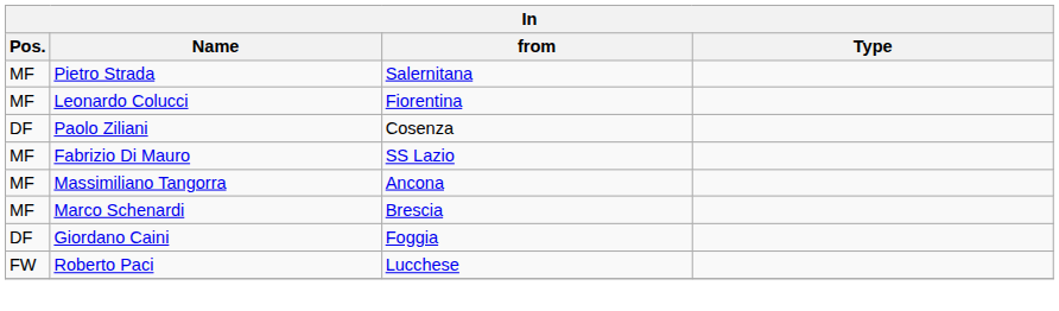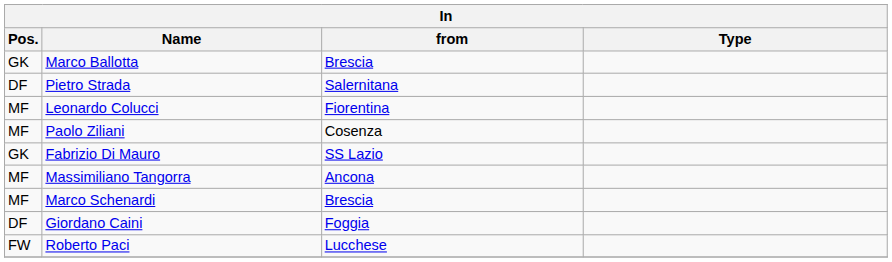 <table class="wikitable" style="font-size:90%;width:99%;">
 <tr>
 <th colspan="4">In</th>
 </tr>
 <tr>
 <th width=3%>Pos.</th>
 <th width=32%>Name</th>
 <th width=30%>from</th>
 <th width=35%>Type</th>
 </tr>
 <tr>
-<td>MF</td>
+<td>GK</td>
+<td><a href='#'>Marco Ballotta</a></td>
+<td><a href='#'>Brescia</a></td>
+<td></td>
+</tr>
+<tr>
+<td>DF</td>
 <td><a href='#'>Pietro Strada</a></td>
 <td><a href='#'>Salernitana</a></td>
 <td></td>
 </tr>
 <tr>
 <td>MF</td>
 <td><a href='#'>Leonardo Colucci</a></td>
 <td><a href='#'>Fiorentina</a></td>
 <td></td>
 </tr>
 <tr>
-<td>DF</td>
+<td>MF</td>
 <td><a href='#'>Paolo Ziliani</a></td>
 <td>Cosenza</td>
 <td></td>
 </tr>
 <tr>
-<td>MF</td>
+<td>GK</td>
 <td><a href='#'>Fabrizio Di Mauro</a></td>
 <td><a href='#'>SS Lazio</a></td>
 <td></td>
 </tr>
 <tr>
 <td>MF</td>
 <td><a href='#'>Massimiliano Tangorra</a></td>
 <td><a href='#'>Ancona</a></td>
 <td></td>
 </tr>
 <tr>
 <td>MF</td>
 <td><a href='#'>Marco Schenardi</a></td>
 <td><a href='#'>Brescia</a></td>
 <td></td>
 </tr>
 <tr>
 <td>DF</td>
 <td><a href='#'>Giordano Caini</a></td>
 <td><a href='#'>Foggia</a></td>
 <td></td>
 </tr>
 <tr>
 <td>FW</td>
 <td><a href='#'>Roberto Paci</a></td>
 <td><a href='#'>Lucchese</a></td>
 <td></td>
 </tr>
 <tr>
 </tr>
 </table>
